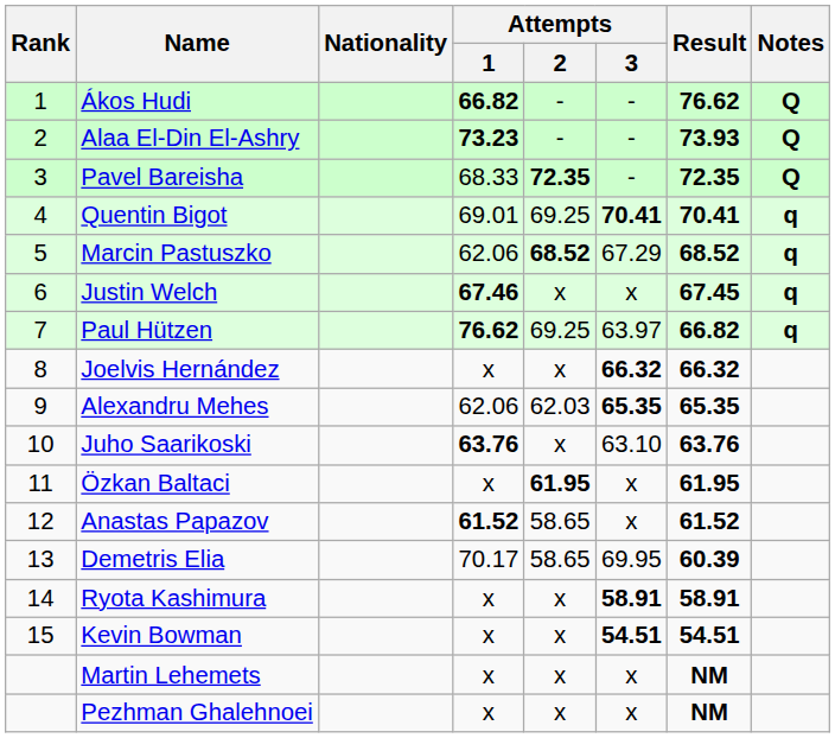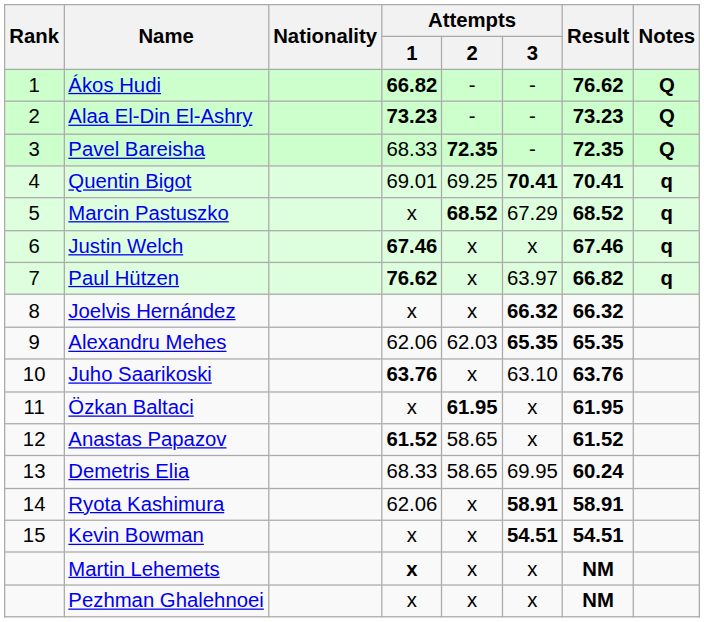 <table class="wikitable sortable" style="text-align:center">
 <tr>
 <th rowspan=2>Rank</th>
 <th rowspan=2>Name</th>
 <th rowspan=2>Nationality</th>
 <th colspan=3>Attempts</th>
 <th rowspan=2>Result</th>
 <th rowspan=2>Notes</th>
 </tr>
 <tr>
 <th>1</th>
 <th>2</th>
 <th>3</th>
 </tr>
 <tr bgcolor=ccffcc>
 <td>1</td>
 <td align=left><a href='#'>Ákos Hudi</a></td>
 <td align=left></td>
 <td><strong>66.82</strong></td>
 <td>-</td>
 <td>-</td>
 <td><strong>76.62</strong></td>
 <td><strong>Q</strong></td>
 </tr>
 <tr bgcolor=ccffcc>
 <td>2</td>
 <td align=left><a href='#'>Alaa El-Din El-Ashry</a></td>
 <td align=left></td>
 <td><strong>73.23</strong></td>
 <td>-</td>
 <td>-</td>
-<td><strong>73.93</strong></td>
+<td><strong>73.23</strong></td>
 <td><strong>Q</strong></td>
 </tr>
 <tr bgcolor=ccffcc>
 <td>3</td>
 <td align=left><a href='#'>Pavel Bareisha</a></td>
 <td align=left></td>
 <td>68.33</td>
 <td><strong>72.35</strong></td>
 <td>-</td>
 <td><strong>72.35</strong></td>
 <td><strong>Q</strong></td>
 </tr>
 <tr bgcolor=ddffdd>
 <td>4</td>
 <td align=left><a href='#'>Quentin Bigot</a></td>
 <td align=left></td>
 <td>69.01</td>
 <td>69.25</td>
 <td><strong>70.41</strong></td>
 <td><strong>70.41</strong></td>
 <td><strong>q</strong></td>
 </tr>
 <tr bgcolor=ddffdd>
 <td>5</td>
 <td align=left><a href='#'>Marcin Pastuszko</a></td>
 <td align=left></td>
-<td>62.06</td>
+<td>x</td>
 <td><strong>68.52</strong></td>
 <td>67.29</td>
 <td><strong>68.52</strong></td>
 <td><strong>q</strong></td>
 </tr>
 <tr bgcolor=ddffdd>
 <td>6</td>
 <td align=left><a href='#'>Justin Welch</a></td>
 <td align=left></td>
 <td><strong>67.46</strong></td>
 <td>x</td>
 <td>x</td>
-<td><strong>67.45</strong></td>
+<td><strong>67.46</strong></td>
 <td><strong>q</strong></td>
 </tr>
 <tr bgcolor=ddffdd>
 <td>7</td>
 <td align=left><a href='#'>Paul Hützen</a></td>
 <td align=left></td>
 <td><strong>76.62</strong></td>
-<td>69.25</td>
+<td>x</td>
 <td>63.97</td>
 <td><strong>66.82</strong></td>
 <td><strong>q</strong></td>
 </tr>
 <tr>
 <td>8</td>
 <td align=left><a href='#'>Joelvis Hernández</a></td>
 <td align=left></td>
 <td>x</td>
 <td>x</td>
 <td><strong>66.32</strong></td>
 <td><strong>66.32</strong></td>
 <td></td>
 </tr>
 <tr>
 <td>9</td>
 <td align=left><a href='#'>Alexandru Mehes</a></td>
 <td align=left></td>
 <td>62.06</td>
 <td>62.03</td>
 <td><strong>65.35</strong></td>
 <td><strong>65.35</strong></td>
 <td></td>
 </tr>
 <tr>
 <td>10</td>
 <td align=left><a href='#'>Juho Saarikoski</a></td>
 <td align=left></td>
 <td><strong>63.76</strong></td>
 <td>x</td>
 <td>63.10</td>
 <td><strong>63.76</strong></td>
 <td></td>
 </tr>
 <tr>
 <td>11</td>
 <td align=left><a href='#'>Özkan Baltaci</a></td>
 <td align=left></td>
 <td>x</td>
 <td><strong>61.95</strong></td>
 <td>x</td>
 <td><strong>61.95</strong></td>
 <td></td>
 </tr>
 <tr>
 <td>12</td>
 <td align=left><a href='#'>Anastas Papazov</a></td>
 <td align=left></td>
 <td><strong>61.52</strong></td>
 <td>58.65</td>
 <td>x</td>
 <td><strong>61.52</strong></td>
 <td></td>
 </tr>
 <tr>
 <td>13</td>
 <td align=left><a href='#'>Demetris Elia</a></td>
 <td align=left></td>
-<td>70.17</td>
+<td>68.33</td>
 <td>58.65</td>
 <td>69.95</td>
-<td><strong>60.39</strong></td>
+<td><strong>60.24</strong></td>
 <td></td>
 </tr>
 <tr>
 <td>14</td>
 <td align=left><a href='#'>Ryota Kashimura</a></td>
 <td align=left></td>
-<td>x</td>
+<td>62.06</td>
 <td>x</td>
 <td><strong>58.91</strong></td>
 <td><strong>58.91</strong></td>
 <td></td>
 </tr>
 <tr>
 <td>15</td>
 <td align=left><a href='#'>Kevin Bowman</a></td>
 <td align=left></td>
 <td>x</td>
 <td>x</td>
 <td><strong>54.51</strong></td>
 <td><strong>54.51</strong></td>
 <td></td>
 </tr>
 <tr>
 <td></td>
 <td align=left><a href='#'>Martin Lehemets</a></td>
 <td align=left></td>
-<td>x</td>
+<td><strong>x</strong></td>
 <td>x</td>
 <td>x</td>
 <td><strong>NM</strong></td>
 <td></td>
 </tr>
 <tr>
 <td></td>
 <td align=left><a href='#'>Pezhman Ghalehnoei</a></td>
 <td align=left></td>
 <td>x</td>
 <td>x</td>
 <td>x</td>
 <td><strong>NM</strong></td>
 <td></td>
 </tr>
 </table>
